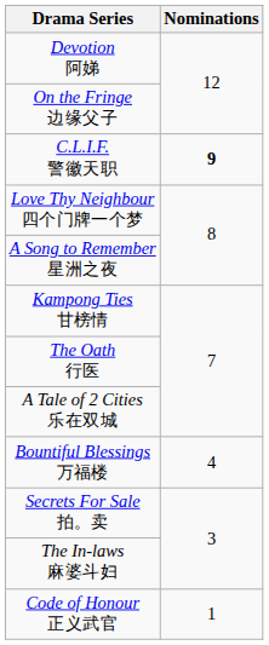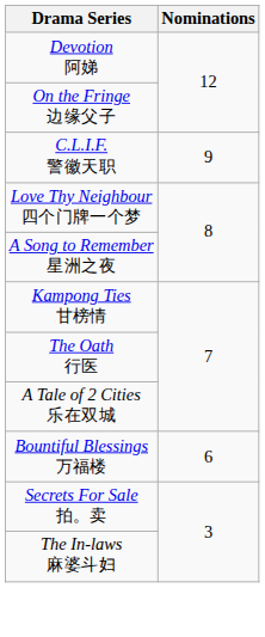 <table class="wikitable" style="text-align: center">
 <tr>
 <th>Drama Series</th>
 <th>Nominations</th>
 </tr>
 <tr>
 <td><em><a href='#'>Devotion</a></em><br>阿娣</td>
 <td rowspan=2>12</td>
 </tr>
 <tr>
 <td><em><a href='#'>On the Fringe</a></em><br>边缘父子</td>
 </tr>
 <tr>
 <td><em><a href='#'>C.L.I.F.</a></em><br>警徽天职</td>
-<td><strong>9</strong></td>
+<td>9</td>
 </tr>
 <tr>
 <td><em><a href='#'>Love Thy Neighbour</a></em><br>四个门牌一个梦</td>
 <td rowspan=2>8</td>
 </tr>
 <tr>
 <td><em><a href='#'>A Song to Remember</a></em><br>星洲之夜</td>
 </tr>
 <tr>
 <td><em><a href='#'>Kampong Ties</a></em><br>甘榜情</td>
 <td rowspan=3>7</td>
 </tr>
 <tr>
 <td><em><a href='#'>The Oath</a></em><br>行医</td>
 </tr>
 <tr>
 <td><em>A Tale of 2 Cities</em><br>乐在双城</td>
 </tr>
 <tr>
 <td><em><a href='#'>Bountiful Blessings</a></em><br>万福楼</td>
-<td>4</td>
+<td>6</td>
 </tr>
 <tr>
 <td><em><a href='#'>Secrets For Sale</a></em><br>拍。卖</td>
 <td rowspan=2>3</td>
 </tr>
 <tr>
 <td><em>The In-laws</em><br>麻婆斗妇</td>
 </tr>
-<tr>
-<td><em><a href='#'>Code of Honour</a></em><br>正义武官</td>
-<td>1</td>
-</tr>
 </table>
